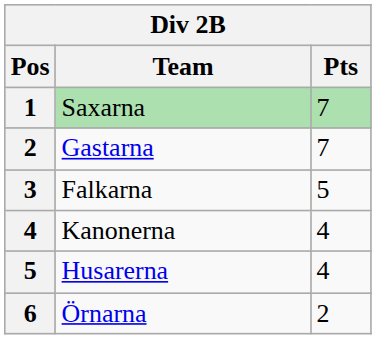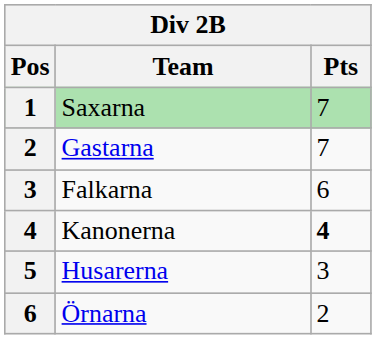 <table class="wikitable">
 <tr>
 <th colspan="3">Div 2B</th>
 </tr>
 <tr>
 <th width=20>Pos</th>
 <th width=150>Team</th>
 <th width=30>Pts</th>
 </tr>
 <tr style="background:#ACE1AF;">
 <th>1</th>
 <td>Saxarna</td>
 <td>7</td>
 </tr>
 <tr>
 <th>2</th>
 <td><a href='#'>Gastarna</a></td>
 <td>7</td>
 </tr>
 <tr>
 <th>3</th>
 <td>Falkarna</td>
-<td>5</td>
+<td>6</td>
 </tr>
 <tr>
 <th>4</th>
 <td>Kanonerna</td>
-<td>4</td>
+<td><strong>4</strong></td>
 </tr>
 <tr>
 <th>5</th>
 <td><a href='#'>Husarerna</a></td>
-<td>4</td>
+<td>3</td>
 </tr>
 <tr>
 <th>6</th>
 <td><a href='#'>Örnarna</a></td>
 <td>2</td>
 </tr>
 </table>
